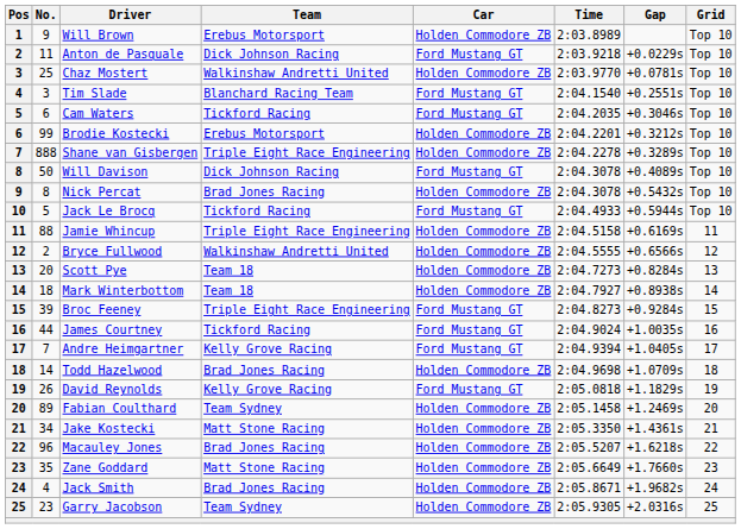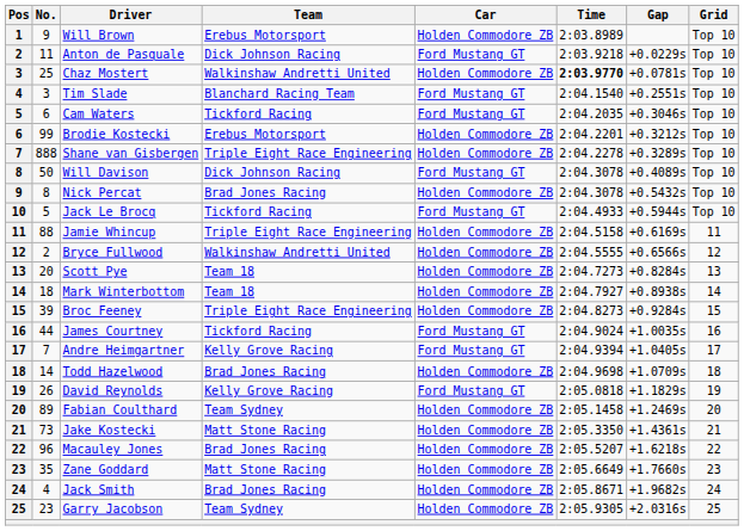 <table class="wikitable" style=font-size:85%;>
 <tr>
 <th>Pos</th>
 <th>No.</th>
 <th>Driver</th>
 <th>Team</th>
 <th>Car</th>
 <th>Time</th>
 <th>Gap</th>
 <th>Grid</th>
 </tr>
 <tr>
 <th>1</th>
 <td align=center>9</td>
 <td> <a href='#'>Will Brown</a></td>
 <td><a href='#'>Erebus Motorsport</a></td>
 <td><a href='#'>Holden Commodore ZB</a></td>
 <td>2:03.8989</td>
 <td></td>
 <td align=center>Top 10</td>
 </tr>
 <tr>
 <th>2</th>
 <td align=center>11</td>
 <td> <a href='#'>Anton de Pasquale</a></td>
 <td><a href='#'>Dick Johnson Racing</a></td>
 <td><a href='#'>Ford Mustang GT</a></td>
 <td>2:03.9218</td>
 <td>+0.0229s</td>
 <td align=center>Top 10</td>
 </tr>
 <tr>
 <th>3</th>
 <td align=center>25</td>
 <td> <a href='#'>Chaz Mostert</a></td>
 <td><a href='#'>Walkinshaw Andretti United</a></td>
 <td><a href='#'>Holden Commodore ZB</a></td>
-<td>2:03.9770</td>
+<td><strong>2:03.9770</strong></td>
 <td>+0.0781s</td>
 <td align=center>Top 10</td>
 </tr>
 <tr>
 <th>4</th>
 <td align=center>3</td>
 <td> <a href='#'>Tim Slade</a></td>
 <td><a href='#'>Blanchard Racing Team</a></td>
 <td><a href='#'>Ford Mustang GT</a></td>
 <td>2:04.1540</td>
 <td>+0.2551s</td>
 <td align=center>Top 10</td>
 </tr>
 <tr>
 <th>5</th>
 <td align=center>6</td>
 <td> <a href='#'>Cam Waters</a></td>
 <td><a href='#'>Tickford Racing</a></td>
 <td><a href='#'>Ford Mustang GT</a></td>
 <td>2:04.2035</td>
 <td>+0.3046s</td>
 <td align=center>Top 10</td>
 </tr>
 <tr>
 <th>6</th>
 <td align=center>99</td>
 <td> <a href='#'>Brodie Kostecki</a></td>
 <td><a href='#'>Erebus Motorsport</a></td>
 <td><a href='#'>Holden Commodore ZB</a></td>
 <td>2:04.2201</td>
 <td>+0.3212s</td>
 <td align=center>Top 10</td>
 </tr>
 <tr>
 <th>7</th>
 <td align=center>888</td>
 <td> <a href='#'>Shane van Gisbergen</a></td>
 <td><a href='#'>Triple Eight Race Engineering</a></td>
 <td><a href='#'>Holden Commodore ZB</a></td>
 <td>2:04.2278</td>
 <td>+0.3289s</td>
 <td align=center>Top 10</td>
 </tr>
 <tr>
 <th>8</th>
 <td align=center>50</td>
 <td> <a href='#'>Will Davison</a></td>
 <td><a href='#'>Dick Johnson Racing</a></td>
 <td><a href='#'>Ford Mustang GT</a></td>
 <td>2:04.3078</td>
 <td>+0.4089s</td>
 <td align=center>Top 10</td>
 </tr>
 <tr>
 <th>9</th>
 <td align=center>8</td>
 <td> <a href='#'>Nick Percat</a></td>
 <td><a href='#'>Brad Jones Racing</a></td>
 <td><a href='#'>Holden Commodore ZB</a></td>
 <td>2:04.3078</td>
 <td>+0.5432s</td>
 <td align=center>Top 10</td>
 </tr>
 <tr>
 <th>10</th>
 <td align=center>5</td>
 <td> <a href='#'>Jack Le Brocq</a></td>
 <td><a href='#'>Tickford Racing</a></td>
 <td><a href='#'>Ford Mustang GT</a></td>
 <td>2:04.4933</td>
 <td>+0.5944s</td>
 <td align=center>Top 10</td>
 </tr>
 <tr>
 <th>11</th>
 <td align=center>88</td>
 <td> <a href='#'>Jamie Whincup</a></td>
 <td><a href='#'>Triple Eight Race Engineering</a></td>
 <td><a href='#'>Holden Commodore ZB</a></td>
 <td>2:04.5158</td>
 <td>+0.6169s</td>
 <td align=center>11</td>
 </tr>
 <tr>
 <th>12</th>
 <td align=center>2</td>
 <td> <a href='#'>Bryce Fullwood</a></td>
 <td><a href='#'>Walkinshaw Andretti United</a></td>
 <td><a href='#'>Holden Commodore ZB</a></td>
 <td>2:04.5555</td>
 <td>+0.6566s</td>
 <td align=center>12</td>
 </tr>
 <tr>
 <th>13</th>
 <td align=center>20</td>
 <td> <a href='#'>Scott Pye</a></td>
 <td><a href='#'>Team 18</a></td>
 <td><a href='#'>Holden Commodore ZB</a></td>
 <td>2:04.7273</td>
 <td>+0.8284s</td>
 <td align=center>13</td>
 </tr>
 <tr>
 <th>14</th>
 <td align=center>18</td>
 <td> <a href='#'>Mark Winterbottom</a></td>
 <td><a href='#'>Team 18</a></td>
 <td><a href='#'>Holden Commodore ZB</a></td>
 <td>2:04.7927</td>
 <td>+0.8938s</td>
 <td align=center>14</td>
 </tr>
 <tr>
 <th>15</th>
 <td align=center>39</td>
 <td> <a href='#'>Broc Feeney</a></td>
 <td><a href='#'>Triple Eight Race Engineering</a></td>
-<td><a href='#'>Ford Mustang GT</a></td>
+<td><a href='#'>Holden Commodore ZB</a></td>
 <td>2:04.8273</td>
 <td>+0.9284s</td>
 <td align=center>15</td>
 </tr>
 <tr>
 <th>16</th>
 <td align=center>44</td>
 <td> <a href='#'>James Courtney</a></td>
 <td><a href='#'>Tickford Racing</a></td>
 <td><a href='#'>Ford Mustang GT</a></td>
 <td>2:04.9024</td>
 <td>+1.0035s</td>
 <td align=center>16</td>
 </tr>
 <tr>
 <th>17</th>
 <td align=center>7</td>
 <td> <a href='#'>Andre Heimgartner</a></td>
 <td><a href='#'>Kelly Grove Racing</a></td>
 <td><a href='#'>Ford Mustang GT</a></td>
 <td>2:04.9394</td>
 <td>+1.0405s</td>
 <td align=center>17</td>
 </tr>
 <tr>
 <th>18</th>
 <td align=center>14</td>
 <td> <a href='#'>Todd Hazelwood</a></td>
 <td><a href='#'>Brad Jones Racing</a></td>
 <td><a href='#'>Holden Commodore ZB</a></td>
 <td>2:04.9698</td>
 <td>+1.0709s</td>
 <td align=center>18</td>
 </tr>
 <tr>
 <th>19</th>
 <td align=center>26</td>
 <td> <a href='#'>David Reynolds</a></td>
 <td><a href='#'>Kelly Grove Racing</a></td>
 <td><a href='#'>Ford Mustang GT</a></td>
 <td>2:05.0818</td>
 <td>+1.1829s</td>
 <td align=center>19</td>
 </tr>
 <tr>
 <th>20</th>
 <td align=center>89</td>
 <td> <a href='#'>Fabian Coulthard</a></td>
 <td><a href='#'>Team Sydney</a></td>
 <td><a href='#'>Holden Commodore ZB</a></td>
 <td>2:05.1458</td>
 <td>+1.2469s</td>
 <td align=center>20</td>
 </tr>
 <tr>
 <th>21</th>
-<td align=center>34</td>
+<td align=center>73</td>
 <td> <a href='#'>Jake Kostecki</a></td>
 <td><a href='#'>Matt Stone Racing</a></td>
 <td><a href='#'>Holden Commodore ZB</a></td>
 <td>2:05.3350</td>
 <td>+1.4361s</td>
 <td align=center>21</td>
 </tr>
 <tr>
 <th>22</th>
 <td align=center>96</td>
 <td> <a href='#'>Macauley Jones</a></td>
 <td><a href='#'>Brad Jones Racing</a></td>
 <td><a href='#'>Holden Commodore ZB</a></td>
 <td>2:05.5207</td>
 <td>+1.6218s</td>
 <td align=center>22</td>
 </tr>
 <tr>
 <th>23</th>
 <td align=center>35</td>
 <td> <a href='#'>Zane Goddard</a></td>
 <td><a href='#'>Matt Stone Racing</a></td>
 <td><a href='#'>Holden Commodore ZB</a></td>
 <td>2:05.6649</td>
 <td>+1.7660s</td>
 <td align=center>23</td>
 </tr>
 <tr>
 <th>24</th>
 <td align=center>4</td>
 <td> <a href='#'>Jack Smith</a></td>
 <td><a href='#'>Brad Jones Racing</a></td>
 <td><a href='#'>Holden Commodore ZB</a></td>
 <td>2:05.8671</td>
 <td>+1.9682s</td>
 <td align=center>24</td>
 </tr>
 <tr>
 <th>25</th>
 <td align=center>23</td>
 <td> <a href='#'>Garry Jacobson</a></td>
 <td><a href='#'>Team Sydney</a></td>
 <td><a href='#'>Holden Commodore ZB</a></td>
 <td>2:05.9305</td>
 <td>+2.0316s</td>
 <td align=center>25</td>
 </tr>
 <tr>
 <th colspan=8></th>
 </tr>
 </table>
